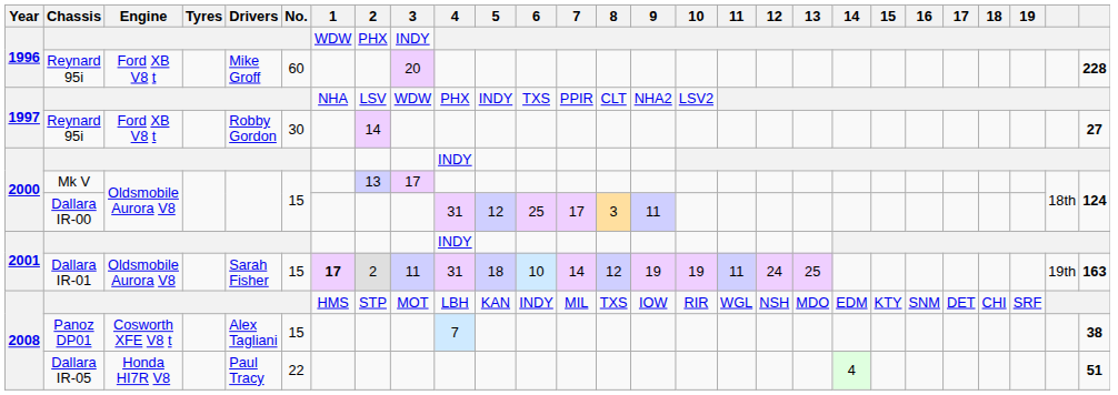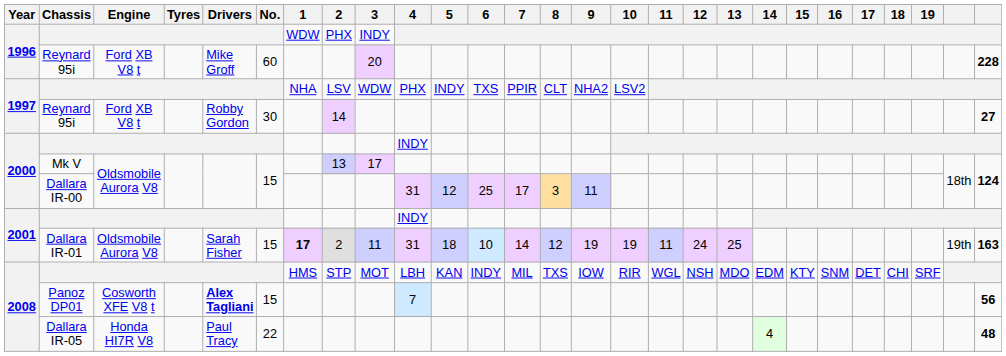 <table class="wikitable" style="text-align:center; font-size:85%">
 <tr>
 <th>Year</th>
 <th>Chassis</th>
 <th>Engine</th>
 <th>Tyres</th>
 <th>Drivers</th>
 <th>No.</th>
 <th>1</th>
 <th>2</th>
 <th>3</th>
 <th>4</th>
 <th>5</th>
 <th>6</th>
 <th>7</th>
 <th>8</th>
 <th>9</th>
 <th>10</th>
 <th>11</th>
 <th>12</th>
 <th>13</th>
 <th>14</th>
 <th>15</th>
 <th>16</th>
 <th>17</th>
 <th>18</th>
 <th>19</th>
 <th></th>
 <th></th>
 </tr>
 <tr>
 <th rowspan=2><a href='#'>1996</a></th>
 <th colspan=5></th>
 <td><a href='#'>WDW</a></td>
 <td><a href='#'>PHX</a></td>
 <td><a href='#'>INDY</a></td>
 <th colspan=18></th>
 </tr>
 <tr>
 <td><a href='#'>Reynard</a> 95i</td>
 <td><a href='#'>Ford</a> <a href='#'>XB</a> <a href='#'>V8</a> <a href='#'>t</a></td>
 <td></td>
 <td align="left"> <a href='#'>Mike Groff</a></td>
 <td>60</td>
 <td></td>
 <td></td>
 <td style="background:#EFCFFF;" align=center>20</td>
 <td></td>
 <td></td>
 <td></td>
 <td></td>
 <td></td>
 <td></td>
 <td></td>
 <td></td>
 <td></td>
 <td></td>
 <td></td>
 <td></td>
 <td></td>
 <td></td>
 <td></td>
 <td></td>
 <td></td>
 <td><strong>228</strong></td>
 </tr>
 <tr>
 <th rowspan=2><a href='#'>1997</a></th>
 <th colspan=5></th>
 <td><a href='#'>NHA</a></td>
 <td><a href='#'>LSV</a></td>
 <td><a href='#'>WDW</a></td>
 <td><a href='#'>PHX</a></td>
 <td><a href='#'>INDY</a></td>
 <td><a href='#'>TXS</a></td>
 <td><a href='#'>PPIR</a></td>
 <td><a href='#'>CLT</a></td>
 <td><a href='#'>NHA2</a></td>
 <td><a href='#'>LSV2</a></td>
 <th colspan=13></th>
 </tr>
 <tr>
 <td><a href='#'>Reynard</a> 95i</td>
 <td><a href='#'>Ford</a> <a href='#'>XB</a> <a href='#'>V8</a> <a href='#'>t</a></td>
 <td></td>
 <td align="left"> <a href='#'>Robby Gordon</a></td>
 <td>30</td>
 <td></td>
 <td style="background:#EFCFFF;" align=center>14</td>
 <td></td>
 <td></td>
 <td></td>
 <td></td>
 <td></td>
 <td></td>
 <td></td>
 <td></td>
 <td></td>
 <td></td>
 <td></td>
 <td></td>
 <td></td>
 <td></td>
 <td></td>
 <td></td>
 <td></td>
 <td></td>
 <td><strong>27</strong></td>
 </tr>
 <tr>
 <th rowspan=3><a href='#'>2000</a></th>
 <th colspan=5></th>
 <td></td>
 <td></td>
 <td></td>
 <td><a href='#'>INDY</a></td>
 <td></td>
 <td></td>
 <td></td>
 <td></td>
 <td></td>
 <th colspan=12></th>
 </tr>
 <tr>
 <td> Mk V</td>
 <td rowspan=2><a href='#'>Oldsmobile</a> <a href='#'>Aurora</a> <a href='#'>V8</a></td>
 <td rowspan=2></td>
 <td align="left" rowspan=2></td>
 <td rowspan=2>15</td>
 <td></td>
 <td style="background:#CFCFFF;" align=center>13</td>
 <td style="background:#EFCFFF;" align=center>17</td>
 <td></td>
 <td></td>
 <td></td>
 <td></td>
 <td></td>
 <td></td>
 <td></td>
 <td></td>
 <td></td>
 <td></td>
 <td></td>
 <td></td>
 <td></td>
 <td></td>
 <td></td>
 <td></td>
 <td rowspan=2>18th</td>
 <td rowspan=2><strong>124</strong></td>
 </tr>
 <tr>
 <td><a href='#'>Dallara</a> IR-00</td>
 <td></td>
 <td></td>
 <td></td>
 <td style="background:#EFCFFF;" align=center>31</td>
 <td style="background:#CFCFFF;" align=center>12</td>
 <td style="background:#EFCFFF;" align=center>25</td>
 <td style="background:#EFCFFF;" align=center>17</td>
 <td style="background:#FFDF9F;" align=center>3</td>
 <td style="background:#CFCFFF;" align=center>11</td>
 <td></td>
 <td></td>
 <td></td>
 <td></td>
 <td></td>
 <td></td>
 <td></td>
 <td></td>
 <td></td>
 <td></td>
 </tr>
 <tr>
 <th rowspan=2><a href='#'>2001</a></th>
 <th colspan=5></th>
 <td></td>
 <td></td>
 <td></td>
 <td><a href='#'>INDY</a></td>
 <td></td>
 <td></td>
 <td></td>
 <td></td>
 <td></td>
 <td></td>
 <td></td>
 <td></td>
 <td></td>
 <th colspan=8></th>
 </tr>
 <tr>
 <td><a href='#'>Dallara</a> IR-01</td>
 <td><a href='#'>Oldsmobile</a> <a href='#'>Aurora</a> <a href='#'>V8</a></td>
 <td></td>
 <td align="left"> <a href='#'>Sarah Fisher</a></td>
 <td>15</td>
 <td style="background:#EFCFFF;" align=center><strong>17</strong></td>
 <td style="background:#DFDFDF;" align=center>2</td>
 <td style="background:#CFCFFF;" align=center>11</td>
 <td style="background:#EFCFFF;" align=center>31</td>
 <td style="background:#CFCFFF;" align=center>18</td>
 <td style="background:#CFEAFF;" align=center>10</td>
 <td style="background:#EFCFFF;" align=center>14</td>
 <td style="background:#CFCFFF;" align=center>12</td>
 <td style="background:#EFCFFF;" align=center>19</td>
 <td style="background:#EFCFFF;" align=center>19</td>
 <td style="background:#CFCFFF;" align=center>11</td>
 <td style="background:#EFCFFF;" align=center>24</td>
 <td style="background:#EFCFFF;" align=center>25</td>
 <td></td>
 <td></td>
 <td></td>
 <td></td>
 <td></td>
 <td></td>
 <td>19th</td>
 <td><strong>163</strong></td>
 </tr>
 <tr>
 <th rowspan="3"><a href='#'>2008</a></th>
 <th colspan=5></th>
 <td><a href='#'>HMS</a></td>
 <td><a href='#'>STP</a></td>
 <td><a href='#'>MOT</a></td>
 <td><a href='#'>LBH</a></td>
 <td><a href='#'>KAN</a></td>
 <td><a href='#'>INDY</a></td>
 <td><a href='#'>MIL</a></td>
 <td><a href='#'>TXS</a></td>
 <td><a href='#'>IOW</a></td>
 <td><a href='#'>RIR</a></td>
 <td><a href='#'>WGL</a></td>
 <td><a href='#'>NSH</a></td>
 <td><a href='#'>MDO</a></td>
 <td><a href='#'>EDM</a></td>
 <td><a href='#'>KTY</a></td>
 <td><a href='#'>SNM</a></td>
 <td><a href='#'>DET</a></td>
 <td><a href='#'>CHI</a></td>
 <td><a href='#'>SRF</a></td>
 <th colspan=2></th>
 </tr>
 <tr>
 <td><a href='#'>Panoz</a> <a href='#'>DP01</a></td>
 <td><a href='#'>Cosworth</a> <a href='#'>XFE</a> <a href='#'>V8</a> <a href='#'>t</a></td>
 <td></td>
-<td align="left"> <a href='#'>Alex Tagliani</a></td>
+<td align="left"><strong> <a href='#'>Alex Tagliani</a></strong></td>
 <td>15</td>
 <td></td>
 <td></td>
 <td></td>
 <td style="background:#cfeaff; text-align:center;">7</td>
 <td></td>
 <td></td>
 <td></td>
 <td></td>
 <td></td>
 <td></td>
 <td></td>
 <td></td>
 <td></td>
 <td></td>
 <td></td>
 <td></td>
 <td></td>
 <td></td>
 <td></td>
 <td></td>
-<td><strong>38</strong></td>
+<td><strong>56</strong></td>
 </tr>
 <tr>
 <td><a href='#'>Dallara</a> IR-05</td>
 <td><a href='#'>Honda</a> <a href='#'>HI7R</a> <a href='#'>V8</a></td>
 <td></td>
 <td align="left"> <a href='#'>Paul Tracy</a></td>
 <td>22</td>
 <td></td>
 <td></td>
 <td></td>
 <td></td>
 <td></td>
 <td></td>
 <td></td>
 <td></td>
 <td></td>
 <td></td>
 <td></td>
 <td></td>
 <td></td>
 <td style="background:#dfffdf; text-align:center;">4</td>
 <td></td>
 <td></td>
 <td></td>
 <td></td>
 <td></td>
 <td></td>
-<td><strong>51</strong></td>
+<td><strong>48</strong></td>
 </tr>
 </table>
